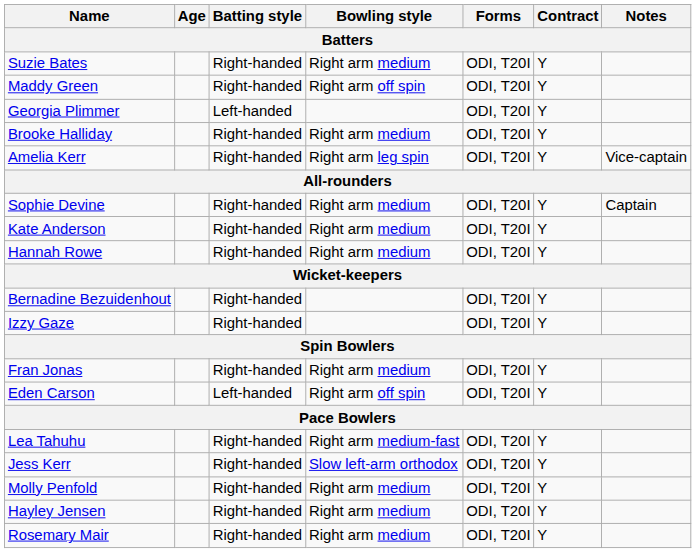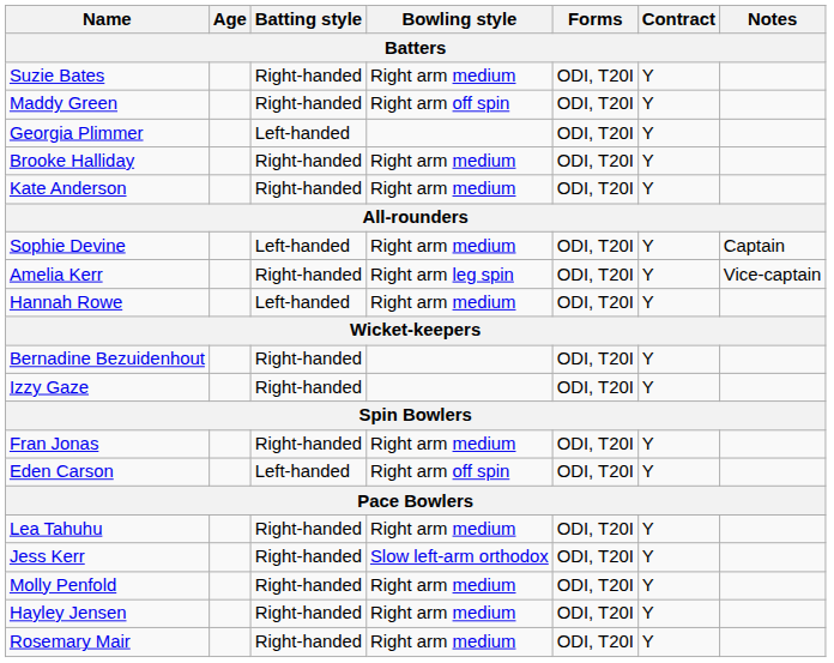 <table class="wikitable" align=center>
 <tr>
 <th>Name</th>
 <th>Age</th>
 <th>Batting style</th>
 <th>Bowling style</th>
 <th>Forms</th>
 <th>Contract</th>
 <th>Notes</th>
 </tr>
 <tr>
 <th colspan="7">Batters</th>
 </tr>
 <tr>
 <td><a href='#'>Suzie Bates</a></td>
 <td></td>
 <td>Right-handed</td>
 <td>Right arm <a href='#'>medium</a></td>
 <td>ODI, T20I</td>
 <td>Y</td>
 <td></td>
 </tr>
 <tr>
 <td><a href='#'>Maddy Green</a></td>
 <td></td>
 <td>Right-handed</td>
 <td>Right arm <a href='#'>off spin</a></td>
 <td>ODI, T20I</td>
 <td>Y</td>
 <td></td>
 </tr>
 <tr>
 <td><a href='#'>Georgia Plimmer</a></td>
 <td></td>
 <td>Left-handed</td>
 <td></td>
 <td>ODI, T20I</td>
 <td>Y</td>
 <td></td>
 </tr>
 <tr>
 <td><a href='#'>Brooke Halliday</a></td>
 <td></td>
 <td>Right-handed</td>
 <td>Right arm <a href='#'>medium</a></td>
 <td>ODI, T20I</td>
 <td>Y</td>
 <td></td>
 </tr>
 <tr>
+<td><a href='#'>Kate Anderson</a></td>
+<td></td>
+<td>Right-handed</td>
+<td>Right arm <a href='#'>medium</a></td>
+<td>ODI, T20I</td>
+<td>Y</td>
+<td></td>
+</tr>
+<tr>
+<th colspan="7">All-rounders</th>
+</tr>
+<tr>
+<td><a href='#'>Sophie Devine</a></td>
+<td></td>
+<td>Left-handed</td>
+<td>Right arm <a href='#'>medium</a></td>
+<td>ODI, T20I</td>
+<td>Y</td>
+<td>Captain</td>
+</tr>
+<tr>
 <td><a href='#'>Amelia Kerr</a></td>
 <td></td>
 <td>Right-handed</td>
 <td>Right arm <a href='#'>leg spin</a></td>
 <td>ODI, T20I</td>
 <td>Y</td>
 <td>Vice-captain</td>
 </tr>
 <tr>
-<th colspan="7">All-rounders</th>
-</tr>
-<tr>
-<td><a href='#'>Sophie Devine</a></td>
-<td></td>
-<td>Right-handed</td>
-<td>Right arm <a href='#'>medium</a></td>
-<td>ODI, T20I</td>
-<td>Y</td>
-<td>Captain</td>
-</tr>
-<tr>
-<td><a href='#'>Kate Anderson</a></td>
-<td></td>
-<td>Right-handed</td>
-<td>Right arm <a href='#'>medium</a></td>
-<td>ODI, T20I</td>
-<td>Y</td>
-<td></td>
-</tr>
-<tr>
 <td><a href='#'>Hannah Rowe</a></td>
 <td></td>
-<td>Right-handed</td>
+<td>Left-handed</td>
 <td>Right arm <a href='#'>medium</a></td>
 <td>ODI, T20I</td>
 <td>Y</td>
 <td></td>
 </tr>
 <tr>
 <th colspan="7">Wicket-keepers</th>
 </tr>
 <tr>
 <td><a href='#'>Bernadine Bezuidenhout</a></td>
 <td></td>
 <td>Right-handed</td>
 <td></td>
 <td>ODI, T20I</td>
 <td>Y</td>
 <td></td>
 </tr>
 <tr>
 <td><a href='#'>Izzy Gaze</a></td>
 <td></td>
 <td>Right-handed</td>
 <td></td>
 <td>ODI, T20I</td>
 <td>Y</td>
 <td></td>
 </tr>
 <tr>
 <th colspan="7">Spin Bowlers</th>
 </tr>
 <tr>
 <td><a href='#'>Fran Jonas</a></td>
 <td></td>
 <td>Right-handed</td>
 <td>Right arm <a href='#'>medium</a></td>
 <td>ODI, T20I</td>
 <td>Y</td>
 <td></td>
 </tr>
 <tr>
 <td><a href='#'>Eden Carson</a></td>
 <td></td>
 <td>Left-handed</td>
 <td>Right arm <a href='#'>off spin</a></td>
 <td>ODI, T20I</td>
 <td>Y</td>
 <td></td>
 </tr>
 <tr>
 <th colspan="7">Pace Bowlers</th>
 </tr>
 <tr>
 <td><a href='#'>Lea Tahuhu</a></td>
 <td></td>
 <td>Right-handed</td>
-<td>Right arm <a href='#'>medium-fast</a></td>
+<td>Right arm <a href='#'>medium</a></td>
 <td>ODI, T20I</td>
 <td>Y</td>
 <td></td>
 </tr>
 <tr>
 <td><a href='#'>Jess Kerr</a></td>
 <td></td>
 <td>Right-handed</td>
 <td><a href='#'>Slow left-arm orthodox</a></td>
 <td>ODI, T20I</td>
 <td>Y</td>
 <td></td>
 </tr>
 <tr>
 <td><a href='#'>Molly Penfold</a></td>
 <td></td>
 <td>Right-handed</td>
 <td>Right arm <a href='#'>medium</a></td>
 <td>ODI, T20I</td>
 <td>Y</td>
 <td></td>
 </tr>
 <tr>
 <td><a href='#'>Hayley Jensen</a></td>
 <td></td>
 <td>Right-handed</td>
 <td>Right arm <a href='#'>medium</a></td>
 <td>ODI, T20I</td>
 <td>Y</td>
 <td></td>
 </tr>
 <tr>
 <td><a href='#'>Rosemary Mair</a></td>
 <td></td>
 <td>Right-handed</td>
 <td>Right arm <a href='#'>medium</a></td>
 <td>ODI, T20I</td>
 <td>Y</td>
 <td></td>
 </tr>
 </table>
